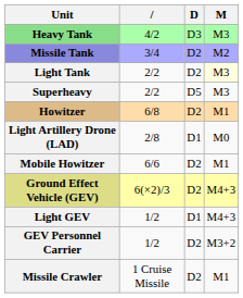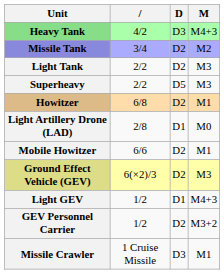 <table class="wikitable" style="font-size:90%;text-align:center;width:20em;">
 <tr>
 <th>Unit</th>
 <th>/</th>
 <th>D</th>
 <th>M</th>
 </tr>
 <tr style="background:#afa;">
 <th style="background:#8d8;">Heavy Tank</th>
 <td>4/2</td>
 <td>D3</td>
-<td>M3</td>
+<td>M4+3</td>
 </tr>
 <tr style="background:#aaf;">
 <th style="background:#88d;">Missile Tank</th>
 <td>3/4</td>
 <td>D2</td>
 <td>M2</td>
 </tr>
 <tr>
 <th>Light Tank</th>
 <td>2/2</td>
 <td>D2</td>
-<td style="background: lightyellow;">M3</td>
+<td>M3</td>
 </tr>
 <tr>
 <th>Superheavy</th>
 <td>2/2</td>
 <td>D5</td>
 <td>M3</td>
 </tr>
 <tr style="background:#fda;">
 <th style="background:#db8;">Howitzer</th>
 <td>6/8</td>
 <td>D2</td>
 <td>M1</td>
 </tr>
 <tr>
 <th>Light Artillery Drone (LAD)</th>
 <td>2/8</td>
 <td>D1</td>
 <td>M0</td>
 </tr>
 <tr>
 <th>Mobile Howitzer</th>
 <td>6/6</td>
 <td>D2</td>
 <td>M1</td>
 </tr>
 <tr style="background:#ffa;">
 <th style="background:#dd8;">Ground Effect Vehicle (GEV)</th>
 <td>6(×2)/3</td>
 <td>D2</td>
-<td>M4+3</td>
+<td>M3</td>
 </tr>
 <tr>
 <th>Light GEV</th>
 <td>1/2</td>
 <td>D1</td>
 <td>M4+3</td>
 </tr>
 <tr>
 <th>GEV Personnel Carrier</th>
 <td>1/2</td>
 <td>D2</td>
 <td>M3+2</td>
 </tr>
 <tr>
 <th>Missile Crawler</th>
 <td>1 Cruise Missile</td>
-<td>D2</td>
+<td>D3</td>
 <td>M1</td>
 </tr>
 </table>
